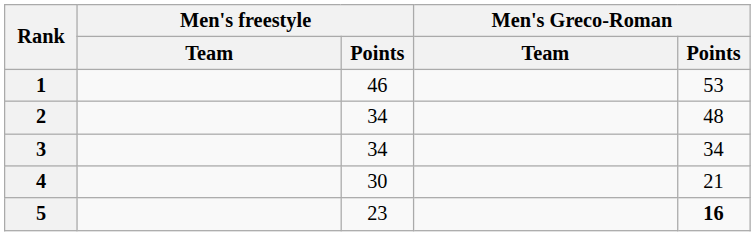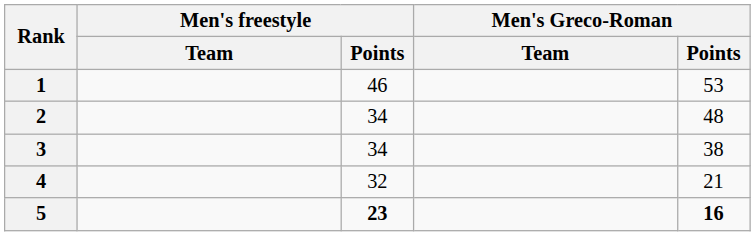 <table class="wikitable" style="text-align:center;">
 <tr>
 <th width=50 rowspan="2">Rank</th>
 <th colspan="2">Men's freestyle</th>
 <th colspan="2">Men's Greco-Roman</th>
 </tr>
 <tr>
 <th width=200>Team</th>
 <th width=50>Points</th>
 <th width=200>Team</th>
 <th width=50>Points</th>
 </tr>
 <tr>
 <th>1</th>
 <td align=left></td>
 <td>46</td>
 <td align=left></td>
 <td>53</td>
 </tr>
 <tr>
 <th>2</th>
 <td align=left></td>
 <td>34</td>
 <td align=left></td>
 <td>48</td>
 </tr>
 <tr>
 <th>3</th>
 <td align=left></td>
 <td>34</td>
 <td align=left></td>
-<td>34</td>
+<td>38</td>
 </tr>
 <tr>
 <th>4</th>
 <td align=left></td>
-<td>30</td>
+<td>32</td>
 <td align=left></td>
 <td>21</td>
 </tr>
 <tr>
 <th>5</th>
 <td align=left></td>
-<td>23</td>
+<td><strong>23</strong></td>
 <td align=left></td>
 <td><strong>16</strong></td>
 </tr>
 </table>
